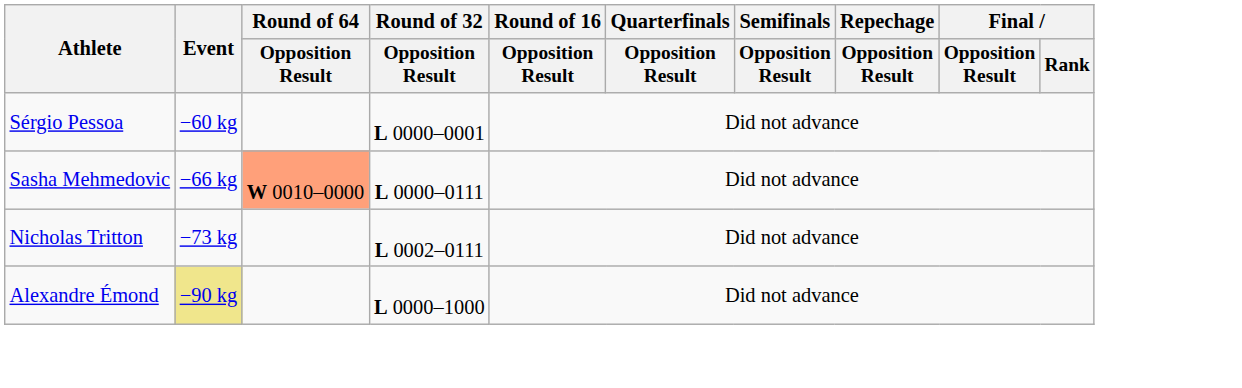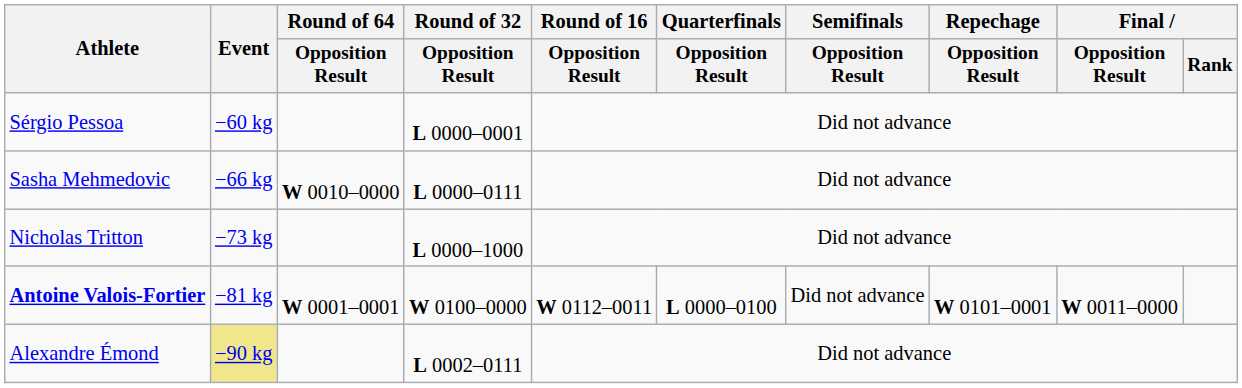 <table class="wikitable" style="font-size:90%">
 <tr>
 <th rowspan=2>Athlete</th>
 <th rowspan=2>Event</th>
 <th>Round of 64</th>
 <th>Round of 32</th>
 <th>Round of 16</th>
 <th>Quarterfinals</th>
 <th>Semifinals</th>
 <th>Repechage</th>
 <th colspan=2>Final / </th>
 </tr>
 <tr style="font-size:95%">
 <th>Opposition<br>Result</th>
 <th>Opposition<br>Result</th>
 <th>Opposition<br>Result</th>
 <th>Opposition<br>Result</th>
 <th>Opposition<br>Result</th>
 <th>Opposition<br>Result</th>
 <th>Opposition<br>Result</th>
 <th>Rank</th>
 </tr>
 <tr align=center>
 <td align=left><a href='#'>Sérgio Pessoa</a></td>
 <td align=left><a href='#'>−60 kg</a></td>
 <td></td>
 <td><br><strong>L</strong> 0000–0001 </td>
 <td colspan=6>Did not advance</td>
 </tr>
 <tr align=center>
 <td align=left><a href='#'>Sasha Mehmedovic</a></td>
 <td align=left><a href='#'>−66 kg</a></td>
-<td style="background: lightsalmon;"><br><strong>W</strong> 0010–0000 </td>
+<td><br><strong>W</strong> 0010–0000 </td>
 <td><br><strong>L</strong> 0000–0111 </td>
 <td colspan=6>Did not advance</td>
 </tr>
 <tr align=center>
 <td align=left><a href='#'>Nicholas Tritton</a></td>
 <td align=left><a href='#'>−73 kg</a></td>
 <td></td>
-<td><br><strong>L</strong> 0002–0111 </td>
+<td><br><strong>L</strong> 0000–1000 </td>
 <td colspan=6>Did not advance</td>
+</tr>
+<tr align=center>
+<td align=left><strong><a href='#'>Antoine Valois-Fortier</a></strong></td>
+<td align=left><a href='#'>−81 kg</a></td>
+<td><br><strong>W</strong> 0001–0001 </td>
+<td><br><strong>W</strong> 0100–0000 </td>
+<td><br><strong>W</strong> 0112–0011 </td>
+<td><br><strong>L</strong> 0000–0100 </td>
+<td>Did not advance</td>
+<td><br><strong>W</strong> 0101–0001 </td>
+<td><br><strong>W</strong> 0011–0000 </td>
+<td></td>
 </tr>
 <tr align=center>
 <td align=left><a href='#'>Alexandre Émond</a></td>
 <td align=left style="background: khaki;"><a href='#'>−90 kg</a></td>
 <td></td>
-<td><br><strong>L</strong> 0000–1000 </td>
+<td><br><strong>L</strong> 0002–0111 </td>
 <td colspan=6>Did not advance</td>
 </tr>
 </table>
